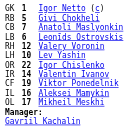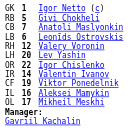 <table style="font-size: 90%" cellspacing="0" cellpadding="0" align=center>
 <tr>
 <th width="25"></th>
 <th width="25"></th>
 </tr>
 <tr>
 <td>GK</td>
 <td><strong>1</strong></td>
 <td><a href='#'>Igor Netto</a> (<a href='#'>c</a>)</td>
 </tr>
 <tr>
 <td>RB</td>
 <td><strong>5</strong></td>
 <td><a href='#'>Givi Chokheli</a></td>
 </tr>
 <tr>
 <td>CB</td>
 <td><strong>7</strong></td>
 <td><a href='#'>Anatoli Maslyonkin</a></td>
 </tr>
 <tr>
 <td>LB</td>
 <td><strong>6</strong></td>
 <td><a href='#'>Leonīds Ostrovskis</a></td>
 </tr>
 <tr>
 <td>RH</td>
 <td><strong>12</strong></td>
 <td><a href='#'>Valery Voronin</a></td>
 </tr>
 <tr>
 <td>LH</td>
-<td><strong>10</strong></td>
+<td><strong>20</strong></td>
 <td><a href='#'>Lev Yashin</a></td>
 </tr>
 <tr>
 <td>OR</td>
 <td><strong>22</strong></td>
 <td><a href='#'>Igor Chislenko</a></td>
 </tr>
 <tr>
 <td>IR</td>
 <td><strong>14</strong></td>
 <td><a href='#'>Valentin Ivanov</a></td>
 </tr>
 <tr>
 <td>CF</td>
 <td><strong>19</strong></td>
 <td><a href='#'>Viktor Ponedelnik</a></td>
 </tr>
 <tr>
 <td>IL</td>
 <td><strong>16</strong></td>
 <td><a href='#'>Aleksei Mamykin</a></td>
 </tr>
 <tr>
 <td>OL</td>
 <td><strong>17</strong></td>
 <td><a href='#'>Mikheil Meskhi</a></td>
 </tr>
 <tr>
 <td colspan="3"><strong>Manager:</strong></td>
 </tr>
 <tr>
 <td colspan="3"><a href='#'>Gavriil Kachalin</a></td>
 </tr>
 </table>
